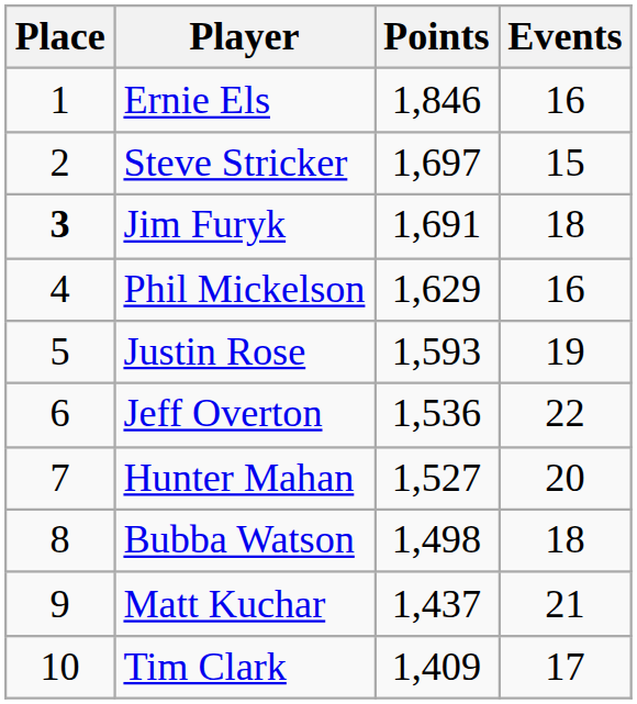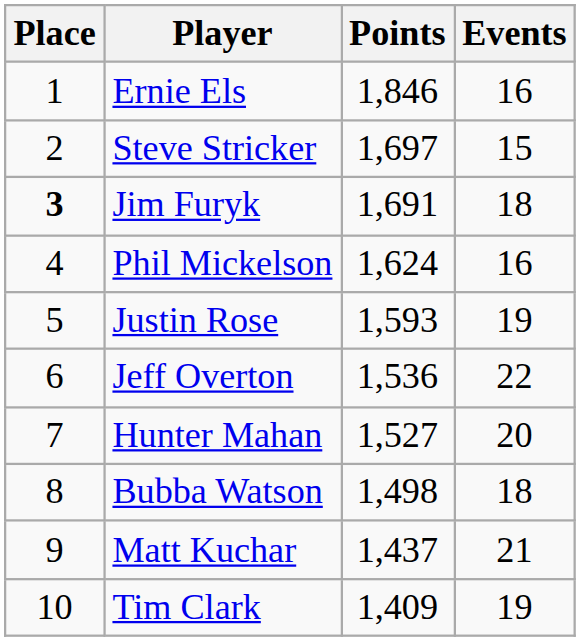 <table class="wikitable">
 <tr>
 <th>Place</th>
 <th>Player</th>
 <th>Points</th>
 <th>Events</th>
 </tr>
 <tr>
 <td align="center">1</td>
 <td> <a href='#'>Ernie Els</a></td>
 <td align="center">1,846</td>
 <td align="center">16</td>
 </tr>
 <tr>
 <td align="center">2</td>
 <td> <a href='#'>Steve Stricker</a></td>
 <td align="center">1,697</td>
 <td align="center">15</td>
 </tr>
 <tr>
 <td align="center"><strong>3</strong></td>
 <td> <a href='#'>Jim Furyk</a></td>
 <td align="center">1,691</td>
 <td align="center">18</td>
 </tr>
 <tr>
 <td align="center">4</td>
 <td> <a href='#'>Phil Mickelson</a></td>
-<td align="center">1,629</td>
+<td align="center">1,624</td>
 <td align="center">16</td>
 </tr>
 <tr>
 <td align="center">5</td>
 <td> <a href='#'>Justin Rose</a></td>
 <td align="center">1,593</td>
 <td align="center">19</td>
 </tr>
 <tr>
 <td align="center">6</td>
 <td> <a href='#'>Jeff Overton</a></td>
 <td align="center">1,536</td>
 <td align="center">22</td>
 </tr>
 <tr>
 <td align="center">7</td>
 <td> <a href='#'>Hunter Mahan</a></td>
 <td align="center">1,527</td>
 <td align="center">20</td>
 </tr>
 <tr>
 <td align="center">8</td>
 <td> <a href='#'>Bubba Watson</a></td>
 <td align="center">1,498</td>
 <td align="center">18</td>
 </tr>
 <tr>
 <td align="center">9</td>
 <td> <a href='#'>Matt Kuchar</a></td>
 <td align="center">1,437</td>
 <td align="center">21</td>
 </tr>
 <tr>
 <td align="center">10</td>
 <td> <a href='#'>Tim Clark</a></td>
 <td align="center">1,409</td>
-<td align="center">17</td>
+<td align="center">19</td>
 </tr>
 </table>
